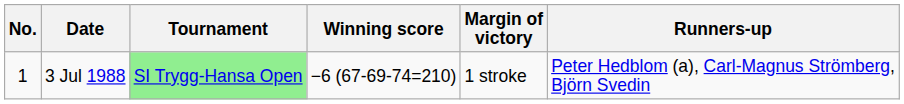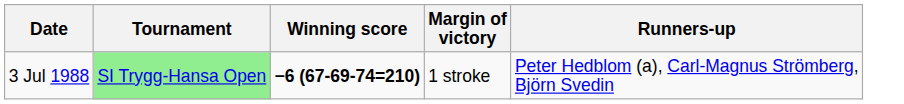 <table class="wikitable" style="font-size:95%;">
 <tr>
-<th>No.</th>
 <th>Date</th>
 <th>Tournament</th>
 <th>Winning score</th>
 <th>Margin of<br>victory</th>
 <th>Runners-up</th>
 </tr>
 <tr>
-<td align=center>1</td>
 <td align=right>3 Jul <a href='#'>1988</a></td>
 <td style="background: lightgreen;"><a href='#'>SI Trygg-Hansa Open</a></td>
-<td>−6 (67-69-74=210)</td>
+<td><strong>−6 (67-69-74=210)</strong></td>
 <td>1 stroke</td>
 <td> <a href='#'>Peter Hedblom</a> (a),  <a href='#'>Carl-Magnus Strömberg</a>,<br> <a href='#'>Björn Svedin</a></td>
 </tr>
 </table>
